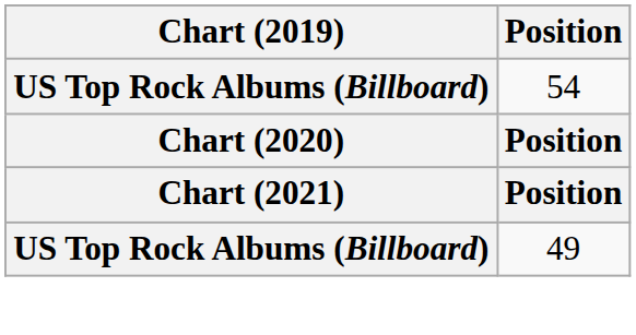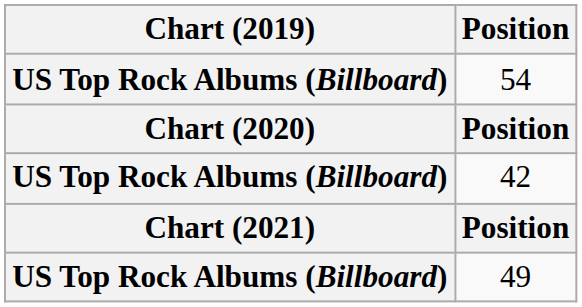 <table class="wikitable plainrowheaders" style="text-align:center">
 <tr>
 <th scope="col">Chart (2019)</th>
 <th scope="col">Position</th>
 </tr>
 <tr>
 <th scope="row">US Top Rock Albums (<em>Billboard</em>)</th>
 <td>54</td>
 </tr>
 <tr>
 <th scope="col">Chart (2020)</th>
 <th scope="col">Position</th>
 </tr>
 <tr>
+<th scope="row">US Top Rock Albums (<em>Billboard</em>)</th>
+<td>42</td>
+</tr>
+<tr>
 <th scope="col">Chart (2021)</th>
 <th scope="col">Position</th>
 </tr>
 <tr>
 <th scope="row">US Top Rock Albums (<em>Billboard</em>)</th>
 <td>49</td>
 </tr>
 </table>
